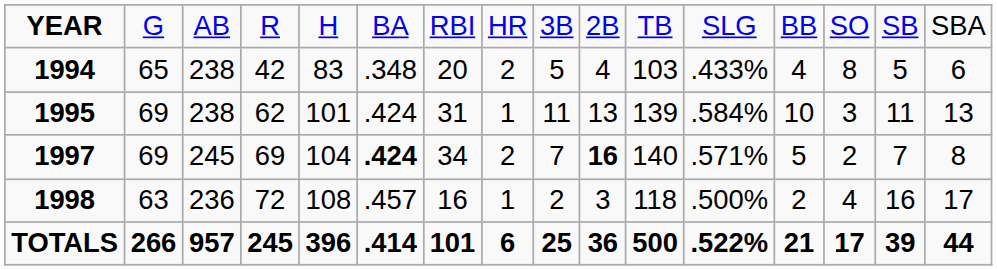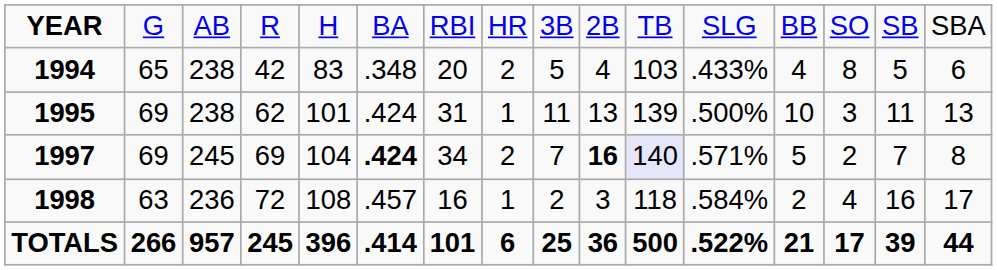 <table class="wikitable">
 <tr align=center>
 <td><strong>YEAR</strong></td>
 <td><a href='#'>G</a></td>
 <td><a href='#'>AB</a></td>
 <td><a href='#'>R</a></td>
 <td><a href='#'>H</a></td>
 <td><a href='#'>BA</a></td>
 <td><a href='#'>RBI</a></td>
 <td><a href='#'>HR</a></td>
 <td><a href='#'>3B</a></td>
 <td><a href='#'>2B</a></td>
 <td><a href='#'>TB</a></td>
 <td><a href='#'>SLG</a></td>
 <td><a href='#'>BB</a></td>
 <td><a href='#'>SO</a></td>
 <td><a href='#'>SB</a></td>
 <td>SBA</td>
 </tr>
 <tr align=center>
 <td><strong>1994</strong></td>
 <td>65</td>
 <td>238</td>
 <td>42</td>
 <td>83</td>
 <td>.348</td>
 <td>20</td>
 <td>2</td>
 <td>5</td>
 <td>4</td>
 <td>103</td>
 <td>.433%</td>
 <td>4</td>
 <td>8</td>
 <td>5</td>
 <td>6</td>
 </tr>
 <tr align=center>
 <td><strong>1995</strong></td>
 <td>69</td>
 <td>238</td>
 <td>62</td>
 <td>101</td>
 <td>.424</td>
 <td>31</td>
 <td>1</td>
 <td>11</td>
 <td>13</td>
 <td>139</td>
-<td>.584%</td>
+<td>.500%</td>
 <td>10</td>
 <td>3</td>
 <td>11</td>
 <td>13</td>
 </tr>
 <tr align=center>
 <td><strong>1997</strong></td>
 <td>69</td>
 <td>245</td>
 <td>69</td>
 <td>104</td>
 <td><strong>.424</strong></td>
 <td>34</td>
 <td>2</td>
 <td>7</td>
 <td><strong>16</strong></td>
-<td>140</td>
+<td style="background: lavender;">140</td>
 <td>.571%</td>
 <td>5</td>
 <td>2</td>
 <td>7</td>
 <td>8</td>
 </tr>
 <tr align=center>
 <td><strong>1998</strong></td>
 <td>63</td>
 <td>236</td>
 <td>72</td>
 <td>108</td>
 <td>.457</td>
 <td>16</td>
 <td>1</td>
 <td>2</td>
 <td>3</td>
 <td>118</td>
-<td>.500%</td>
+<td>.584%</td>
 <td>2</td>
 <td>4</td>
 <td>16</td>
 <td>17</td>
 </tr>
 <tr align=center>
 <td><strong>TOTALS</strong></td>
 <td><strong>266</strong></td>
 <td><strong>957</strong></td>
 <td><strong>245</strong></td>
 <td><strong>396</strong></td>
 <td><strong>.414</strong></td>
 <td><strong>101</strong></td>
 <td><strong>6</strong></td>
 <td><strong>25</strong></td>
 <td><strong>36</strong></td>
 <td><strong>500</strong></td>
 <td><strong>.522%</strong></td>
 <td><strong>21</strong></td>
 <td><strong>17</strong></td>
 <td><strong>39</strong></td>
 <td><strong>44</strong></td>
 </tr>
 </table>
